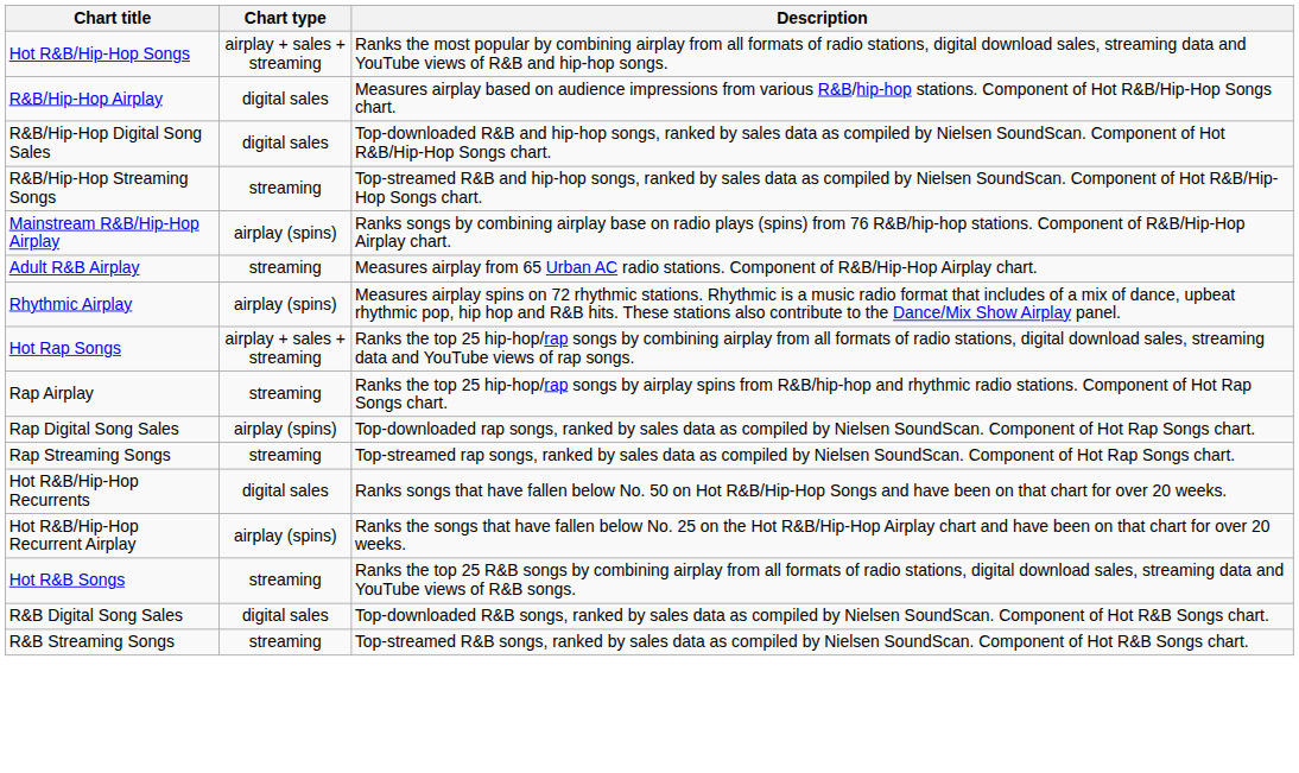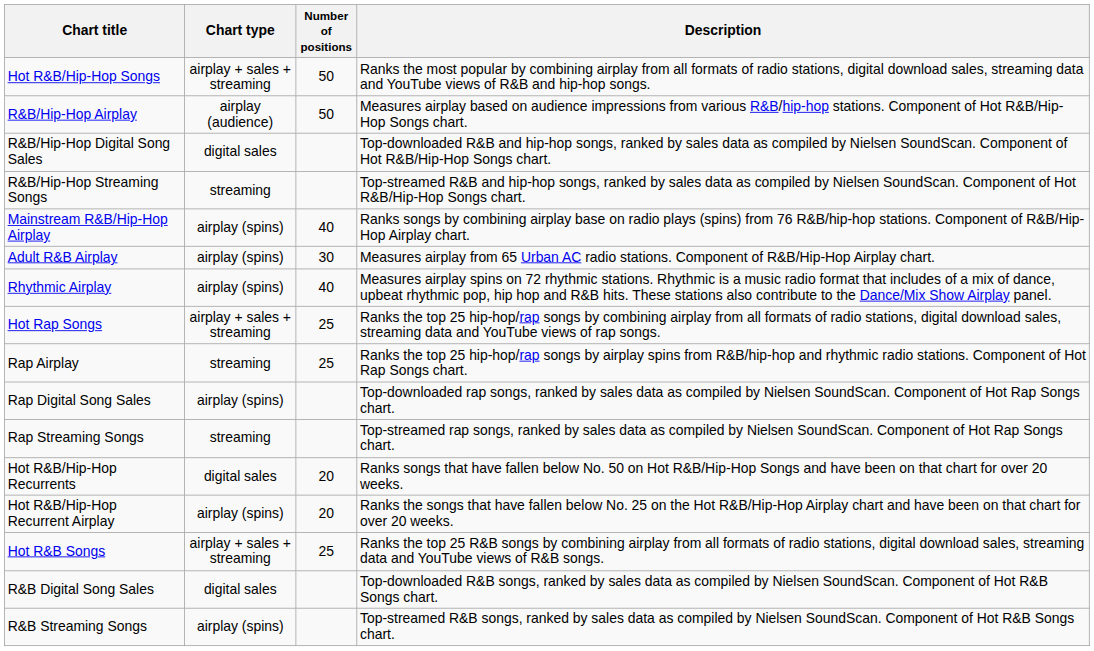 <table class="wikitable sortable">
 <tr>
 <th style="width:200px;">Chart title</th>
 <th width=120>Chart type</th>
+<th><small>Number of<br>positions</small></th>
 <th class="unsortable">Description</th>
 </tr>
 <tr>
 <td><a href='#'>Hot R&B/Hip-Hop Songs</a></td>
 <td style="text-align:center;">airplay + sales + streaming</td>
+<td style="text-align:center;">50</td>
 <td>Ranks the most popular by combining airplay from all formats of radio stations, digital download sales, streaming data and YouTube views of R&B and hip-hop songs.</td>
 </tr>
 <tr>
 <td><a href='#'>R&B/Hip-Hop Airplay</a></td>
-<td align=center>digital sales</td>
+<td style="text-align:center;">airplay (audience)</td>
+<td style="text-align:center;">50</td>
 <td>Measures airplay based on audience impressions from various <a href='#'>R&B</a>/<a href='#'>hip-hop</a> stations. Component of Hot R&B/Hip-Hop Songs chart.</td>
 </tr>
 <tr>
 <td>R&B/Hip-Hop Digital Song Sales</td>
 <td align=center>digital sales</td>
+<td align=center></td>
 <td>Top-downloaded R&B and hip-hop songs, ranked by sales data as compiled by Nielsen SoundScan. Component of Hot R&B/Hip-Hop Songs chart.</td>
 </tr>
 <tr>
 <td>R&B/Hip-Hop Streaming Songs</td>
 <td align=center>streaming</td>
+<td align=center></td>
 <td>Top-streamed R&B and hip-hop songs, ranked by sales data as compiled by Nielsen SoundScan. Component of Hot R&B/Hip-Hop Songs chart.</td>
 </tr>
 <tr>
 <td><a href='#'>Mainstream R&B/Hip-Hop Airplay</a></td>
 <td style="text-align:center;">airplay (spins)</td>
+<td style="text-align:center;">40</td>
 <td>Ranks songs by combining airplay base on radio plays (spins) from 76 R&B/hip-hop stations. Component of R&B/Hip-Hop Airplay chart.</td>
 </tr>
 <tr>
 <td><a href='#'>Adult R&B Airplay</a></td>
-<td align=center>streaming</td>
+<td style="text-align:center;">airplay (spins)</td>
+<td style="text-align:center;">30</td>
 <td>Measures airplay from 65 <a href='#'>Urban AC</a> radio stations. Component of R&B/Hip-Hop Airplay chart.</td>
 </tr>
 <tr>
 <td><a href='#'>Rhythmic Airplay</a></td>
 <td style="text-align:center;">airplay (spins)</td>
+<td style="text-align:center;">40</td>
 <td>Measures airplay spins on 72 rhythmic stations. Rhythmic is a music radio format that includes of a mix of dance, upbeat rhythmic pop, hip hop and R&B hits. These stations also contribute to the <a href='#'>Dance/Mix Show Airplay</a> panel.</td>
 </tr>
 <tr>
 <td><a href='#'>Hot Rap Songs</a></td>
 <td style="text-align:center;">airplay + sales + streaming</td>
+<td style="text-align:center;">25</td>
 <td>Ranks the top 25 hip-hop/<a href='#'>rap</a> songs by combining airplay from all formats of radio stations, digital download sales, streaming data and YouTube views of rap songs.</td>
 </tr>
 <tr>
 <td>Rap Airplay</td>
 <td align=center>streaming</td>
+<td style="text-align:center;">25</td>
 <td>Ranks the top 25 hip-hop/<a href='#'>rap</a> songs by airplay spins from R&B/hip-hop and rhythmic radio stations. Component of Hot Rap Songs chart.</td>
 </tr>
 <tr>
 <td>Rap Digital Song Sales</td>
 <td style="text-align:center;">airplay (spins)</td>
+<td align=center></td>
 <td>Top-downloaded rap songs, ranked by sales data as compiled by Nielsen SoundScan. Component of Hot Rap Songs chart.</td>
 </tr>
 <tr>
 <td>Rap Streaming Songs</td>
 <td align=center>streaming</td>
+<td align=center></td>
 <td>Top-streamed rap songs, ranked by sales data as compiled by Nielsen SoundScan. Component of Hot Rap Songs chart.</td>
 </tr>
 <tr>
 <td>Hot R&B/Hip-Hop Recurrents</td>
 <td align=center>digital sales</td>
+<td style="text-align:center;">20</td>
 <td>Ranks songs that have fallen below No. 50 on Hot R&B/Hip-Hop Songs and have been on that chart for over 20 weeks.</td>
 </tr>
 <tr>
 <td>Hot R&B/Hip-Hop Recurrent Airplay</td>
 <td style="text-align:center;">airplay (spins)</td>
+<td style="text-align:center;">20</td>
 <td>Ranks the songs that have fallen below No. 25 on the Hot R&B/Hip-Hop Airplay chart and have been on that chart for over 20 weeks.</td>
 </tr>
 <tr>
 <td><a href='#'>Hot R&B Songs</a></td>
-<td align=center>streaming</td>
+<td style="text-align:center;">airplay + sales + streaming</td>
+<td style="text-align:center;">25</td>
 <td>Ranks the top 25 R&B songs by combining airplay from all formats of radio stations, digital download sales, streaming data and YouTube views of R&B songs.</td>
 </tr>
 <tr>
 <td>R&B Digital Song Sales</td>
 <td align=center>digital sales</td>
+<td align=center></td>
 <td>Top-downloaded R&B songs, ranked by sales data as compiled by Nielsen SoundScan. Component of Hot R&B Songs chart.</td>
 </tr>
 <tr>
 <td>R&B Streaming Songs</td>
-<td align=center>streaming</td>
+<td style="text-align:center;">airplay (spins)</td>
+<td align=center></td>
 <td>Top-streamed R&B songs, ranked by sales data as compiled by Nielsen SoundScan. Component of Hot R&B Songs chart.</td>
 </tr>
 </table>
